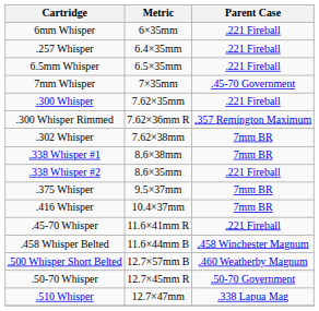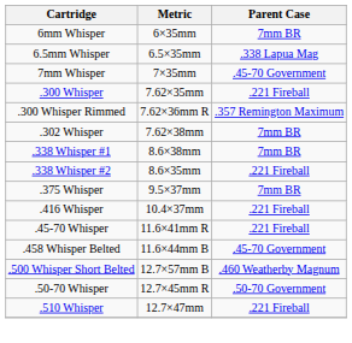 <table class="wikitable" style="float:right; margin-left: 10px; font-size: 80%; text-align:center;">
 <tr>
 <th>Cartridge</th>
 <th>Metric</th>
 <th>Parent Case</th>
 </tr>
 <tr>
 <td>6mm Whisper</td>
 <td>6×35mm</td>
-<td><a href='#'>.221 Fireball</a></td>
-</tr>
-<tr>
-<td>.257 Whisper</td>
-<td>6.4×35mm</td>
-<td><a href='#'>.221 Fireball</a></td>
+<td><a href='#'>7mm BR</a></td>
 </tr>
 <tr>
 <td>6.5mm Whisper</td>
 <td>6.5×35mm</td>
-<td><a href='#'>.221 Fireball</a></td>
+<td><a href='#'>.338 Lapua Mag</a></td>
 </tr>
 <tr>
 <td>7mm Whisper</td>
 <td>7×35mm</td>
 <td><a href='#'>.45-70 Government</a></td>
 </tr>
 <tr>
 <td><a href='#'>.300 Whisper</a></td>
 <td>7.62×35mm</td>
 <td><a href='#'>.221 Fireball</a></td>
 </tr>
 <tr>
 <td>.300 Whisper Rimmed</td>
 <td>7.62×36mm R</td>
 <td><a href='#'>.357 Remington Maximum</a></td>
 </tr>
 <tr>
 <td>.302 Whisper</td>
 <td>7.62×38mm</td>
 <td><a href='#'>7mm BR</a></td>
 </tr>
 <tr>
 <td><a href='#'>.338 Whisper #1</a></td>
 <td>8.6×38mm</td>
 <td><a href='#'>7mm BR</a></td>
 </tr>
 <tr>
 <td><a href='#'>.338 Whisper #2</a></td>
 <td>8.6×35mm</td>
 <td><a href='#'>.221 Fireball</a></td>
 </tr>
 <tr>
 <td>.375 Whisper</td>
 <td>9.5×37mm</td>
 <td><a href='#'>7mm BR</a></td>
 </tr>
 <tr>
 <td>.416 Whisper</td>
 <td>10.4×37mm</td>
-<td><a href='#'>7mm BR</a></td>
+<td><a href='#'>.221 Fireball</a></td>
 </tr>
 <tr>
 <td>.45-70 Whisper</td>
 <td>11.6×41mm R</td>
 <td><a href='#'>.221 Fireball</a></td>
 </tr>
 <tr>
 <td>.458 Whisper Belted</td>
 <td>11.6×44mm B</td>
-<td><a href='#'>.458 Winchester Magnum</a></td>
+<td><a href='#'>.45-70 Government</a></td>
 </tr>
 <tr>
 <td><a href='#'>.500 Whisper Short Belted</a></td>
 <td>12.7×57mm B</td>
 <td><a href='#'>.460 Weatherby Magnum</a></td>
 </tr>
 <tr>
 <td>.50-70 Whisper</td>
 <td>12.7×45mm R</td>
 <td><a href='#'>.50-70 Government</a></td>
 </tr>
 <tr>
 <td><a href='#'>.510 Whisper</a></td>
 <td>12.7×47mm</td>
-<td><a href='#'>.338 Lapua Mag</a></td>
+<td><a href='#'>.221 Fireball</a></td>
 </tr>
 <tr>
 </tr>
 </table>
